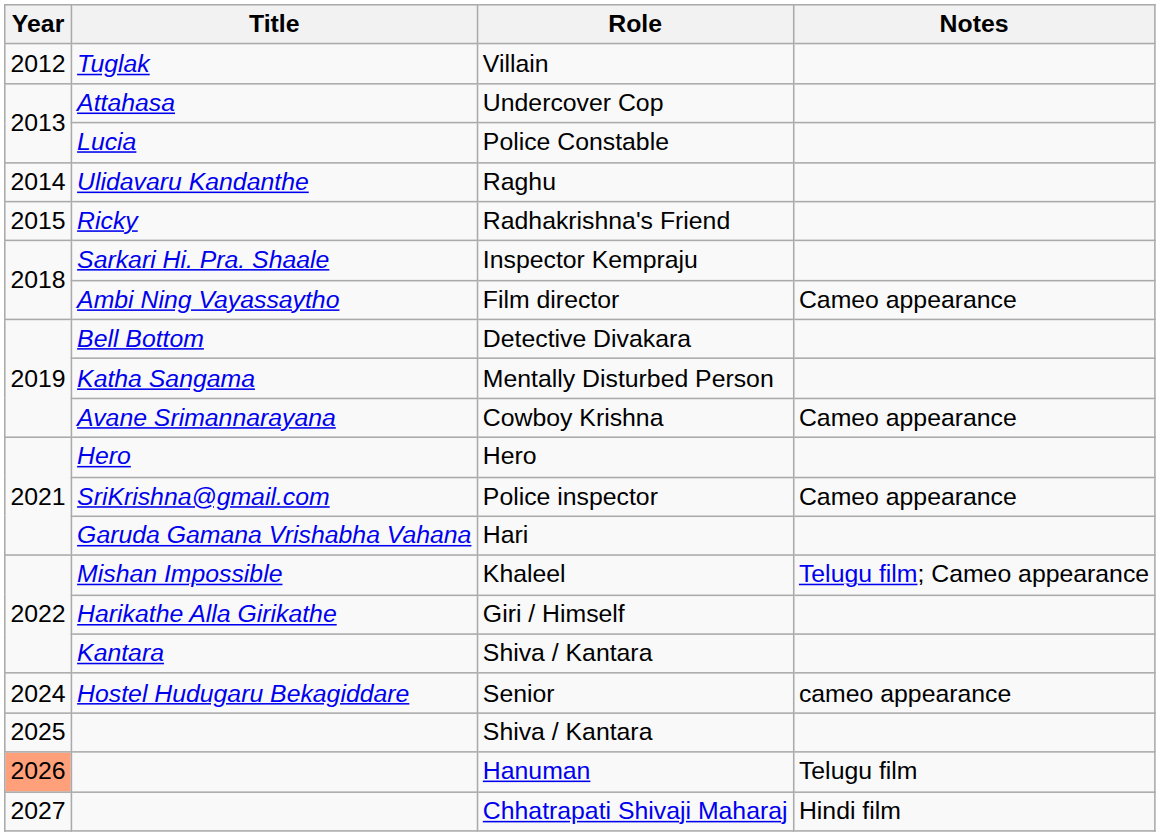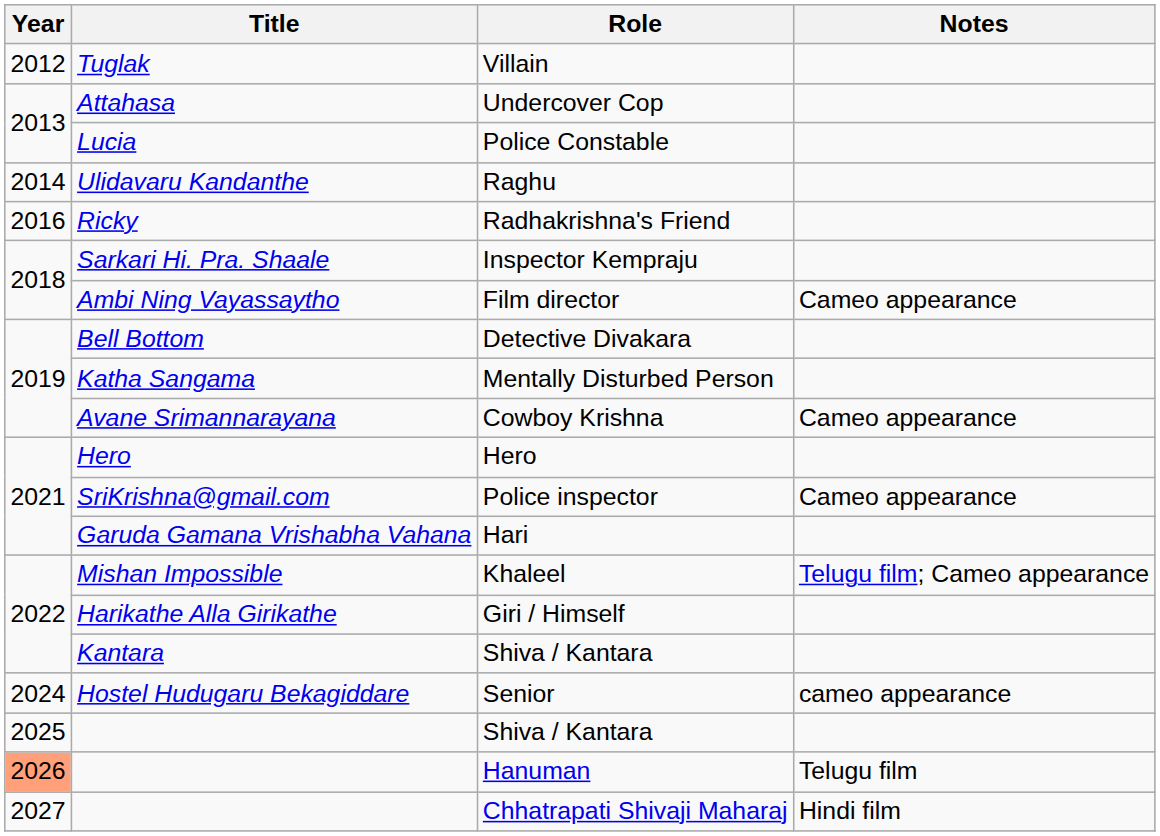 <table class="wikitable sortable">
 <tr>
 <th>Year</th>
 <th>Title</th>
 <th>Role</th>
 <th>Notes</th>
 </tr>
 <tr>
 <td>2012</td>
 <td><em><a href='#'>Tuglak</a></em></td>
 <td>Villain</td>
 <td></td>
 </tr>
 <tr>
 <td rowspan="2">2013</td>
 <td><em><a href='#'>Attahasa</a></em></td>
 <td>Undercover Cop</td>
 <td></td>
 </tr>
 <tr>
 <td><em><a href='#'>Lucia</a></em></td>
 <td>Police Constable</td>
 <td></td>
 </tr>
 <tr>
 <td>2014</td>
 <td><em><a href='#'>Ulidavaru Kandanthe</a></em></td>
 <td>Raghu</td>
 <td></td>
 </tr>
 <tr>
-<td>2015</td>
+<td>2016</td>
 <td><a href='#'><em>Ricky</em></a></td>
 <td>Radhakrishna's Friend</td>
 <td></td>
 </tr>
 <tr>
 <td rowspan="2">2018</td>
 <td><em><a href='#'>Sarkari Hi. Pra. Shaale</a></em></td>
 <td>Inspector Kempraju</td>
 <td></td>
 </tr>
 <tr>
 <td><em><a href='#'>Ambi Ning Vayassaytho</a></em></td>
 <td>Film director</td>
 <td>Cameo appearance</td>
 </tr>
 <tr>
 <td rowspan="3">2019</td>
 <td><em><a href='#'>Bell Bottom</a></em></td>
 <td>Detective Divakara</td>
 <td></td>
 </tr>
 <tr>
 <td><em><a href='#'>Katha Sangama</a></em></td>
 <td>Mentally Disturbed Person</td>
 <td></td>
 </tr>
 <tr>
 <td><em><a href='#'>Avane Srimannarayana</a></em></td>
 <td>Cowboy Krishna</td>
 <td>Cameo appearance</td>
 </tr>
 <tr>
 <td rowspan="3">2021</td>
 <td><em><a href='#'>Hero</a></em></td>
 <td>Hero</td>
 <td></td>
 </tr>
 <tr>
 <td><em><a href='#'>SriKrishna@gmail.com</a></em></td>
 <td>Police inspector</td>
 <td>Cameo appearance</td>
 </tr>
 <tr>
 <td><em><a href='#'>Garuda Gamana Vrishabha Vahana</a></em></td>
 <td>Hari</td>
 <td></td>
 </tr>
 <tr>
 <td rowspan="3">2022</td>
 <td><em><a href='#'>Mishan Impossible</a></em></td>
 <td>Khaleel</td>
 <td><a href='#'>Telugu film</a>; Cameo appearance </td>
 </tr>
 <tr>
 <td><em><a href='#'>Harikathe Alla Girikathe</a></em></td>
 <td>Giri / Himself</td>
 <td></td>
 </tr>
 <tr>
 <td><em><a href='#'>Kantara</a></em></td>
 <td>Shiva / Kantara</td>
 <td></td>
 </tr>
 <tr>
 <td>2024</td>
 <td><em><a href='#'>Hostel Hudugaru Bekagiddare</a></em></td>
 <td>Senior</td>
 <td>cameo appearance</td>
 </tr>
 <tr>
 <td>2025</td>
 <td></td>
 <td>Shiva / Kantara</td>
 <td></td>
 </tr>
 <tr>
 <td style="background: lightsalmon;">2026</td>
 <td></td>
 <td><a href='#'>Hanuman</a></td>
 <td>Telugu film</td>
 </tr>
 <tr>
 <td>2027</td>
 <td></td>
 <td><a href='#'>Chhatrapati Shivaji Maharaj</a></td>
 <td>Hindi film</td>
 </tr>
 </table>
